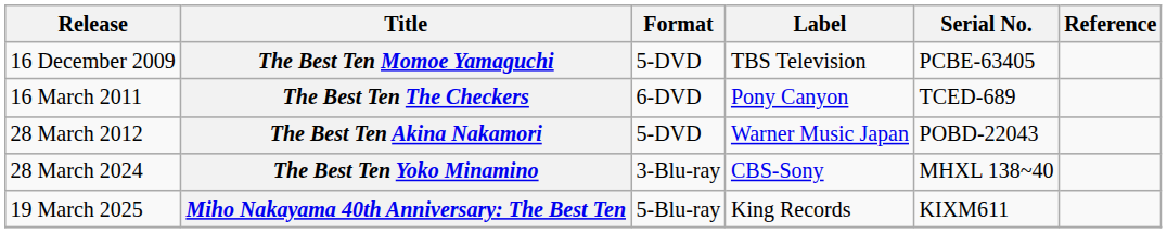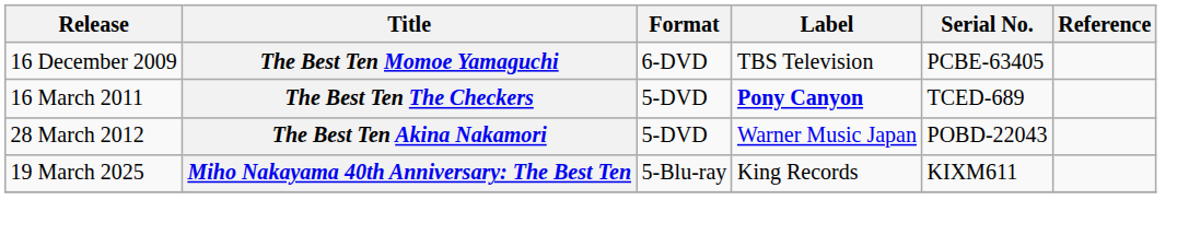 <table class="wikitable sortable" style="font-size:small">
 <tr>
 <th>Release</th>
 <th>Title</th>
 <th>Format</th>
 <th>Label</th>
 <th>Serial No.</th>
 <th>Reference</th>
 </tr>
 <tr>
 <td>16 December 2009</td>
 <th><em>The Best Ten <a href='#'>Momoe Yamaguchi</a></em></th>
-<td>5-DVD</td>
+<td>6-DVD</td>
 <td>TBS Television</td>
 <td>PCBE-63405</td>
 <td></td>
 </tr>
 <tr>
 <td>16 March 2011</td>
 <th><em>The Best Ten <a href='#'>The Checkers</a></em></th>
-<td>6-DVD</td>
-<td><a href='#'>Pony Canyon</a></td>
+<td>5-DVD</td>
+<td><strong><a href='#'>Pony Canyon</a></strong></td>
 <td>TCED-689</td>
 <td></td>
 </tr>
 <tr>
 <td>28 March 2012</td>
 <th><em>The Best Ten <a href='#'>Akina Nakamori</a></em></th>
 <td>5-DVD</td>
 <td><a href='#'>Warner Music Japan</a></td>
 <td>POBD-22043</td>
-<td></td>
-</tr>
-<tr>
-<td>28 March 2024</td>
-<th><em>The Best Ten <a href='#'>Yoko Minamino</a></em></th>
-<td>3-Blu-ray</td>
-<td><a href='#'>CBS-Sony</a></td>
-<td>MHXL 138~40</td>
 <td></td>
 </tr>
 <tr>
 <td>19 March 2025</td>
 <th><em><a href='#'>Miho Nakayama 40th Anniversary: The Best Ten</a></em></th>
 <td>5-Blu-ray</td>
 <td>King Records</td>
 <td>KIXM611</td>
 <td></td>
 </tr>
 <tr>
 </tr>
 </table>
